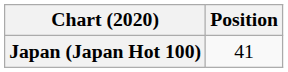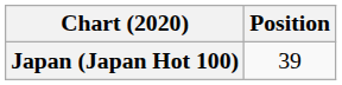 <table class="wikitable plainrowheaders" style="text-align:center">
 <tr>
 <th scope="col">Chart (2020)</th>
 <th scope="col">Position</th>
 </tr>
 <tr>
 <th scope="row">Japan (Japan Hot 100)</th>
-<td>41</td>
+<td>39</td>
 </tr>
 </table>
